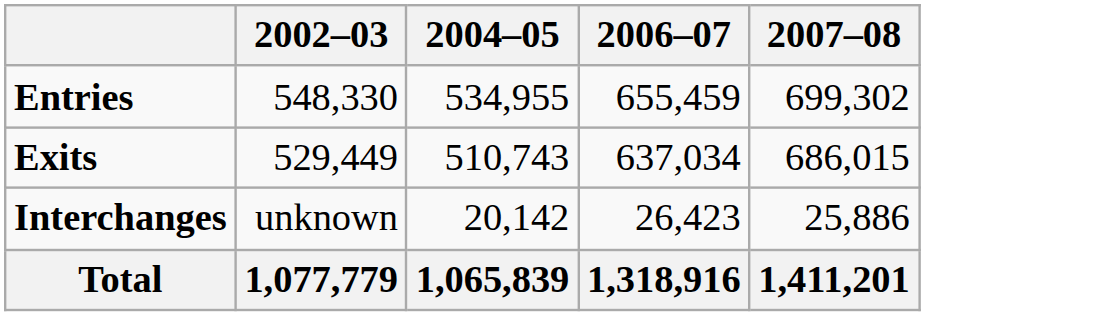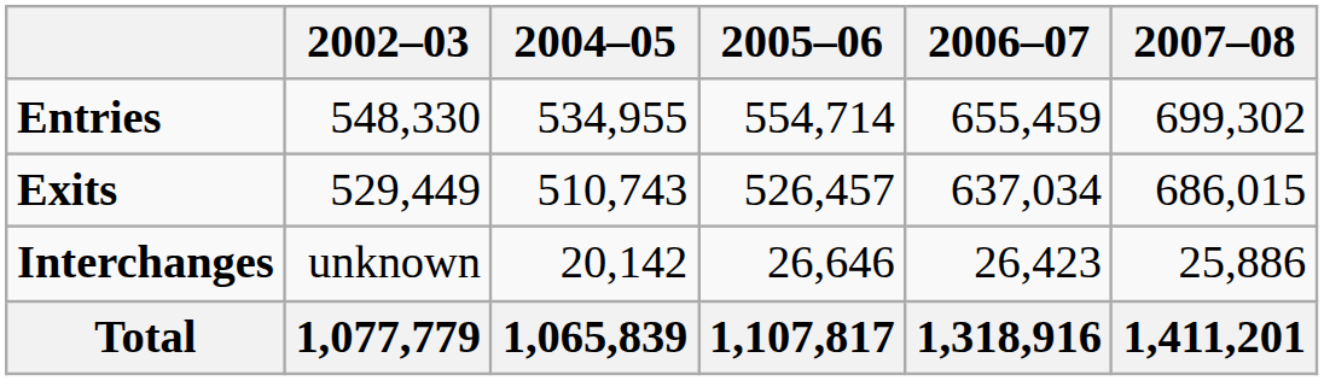 <table class="wikitable">
 <tr>
 <th> </th>
 <th>2002–03</th>
 <th>2004–05</th>
+<th>2005–06</th>
 <th>2006–07</th>
 <th>2007–08</th>
 </tr>
 <tr>
 <td><strong>Entries</strong></td>
 <td align="right">548,330</td>
 <td align="right">534,955</td>
+<td align="right">554,714</td>
 <td align="right">655,459</td>
 <td align="right">699,302</td>
 </tr>
 <tr>
 <td><strong>Exits</strong></td>
 <td align="right">529,449</td>
 <td align="right">510,743</td>
+<td align="right">526,457</td>
 <td align="right">637,034</td>
 <td align="right">686,015</td>
 </tr>
 <tr>
 <td><strong>Interchanges</strong></td>
 <td align="right">unknown</td>
 <td align="right">20,142</td>
+<td align="right">26,646</td>
 <td align="right">26,423</td>
 <td align="right">25,886</td>
 </tr>
 <tr>
 <th>Total</th>
 <th align="right">1,077,779</th>
 <th align="right">1,065,839</th>
+<th align="right">1,107,817</th>
 <th align="right">1,318,916</th>
 <th align="right">1,411,201</th>
 </tr>
 </table>
